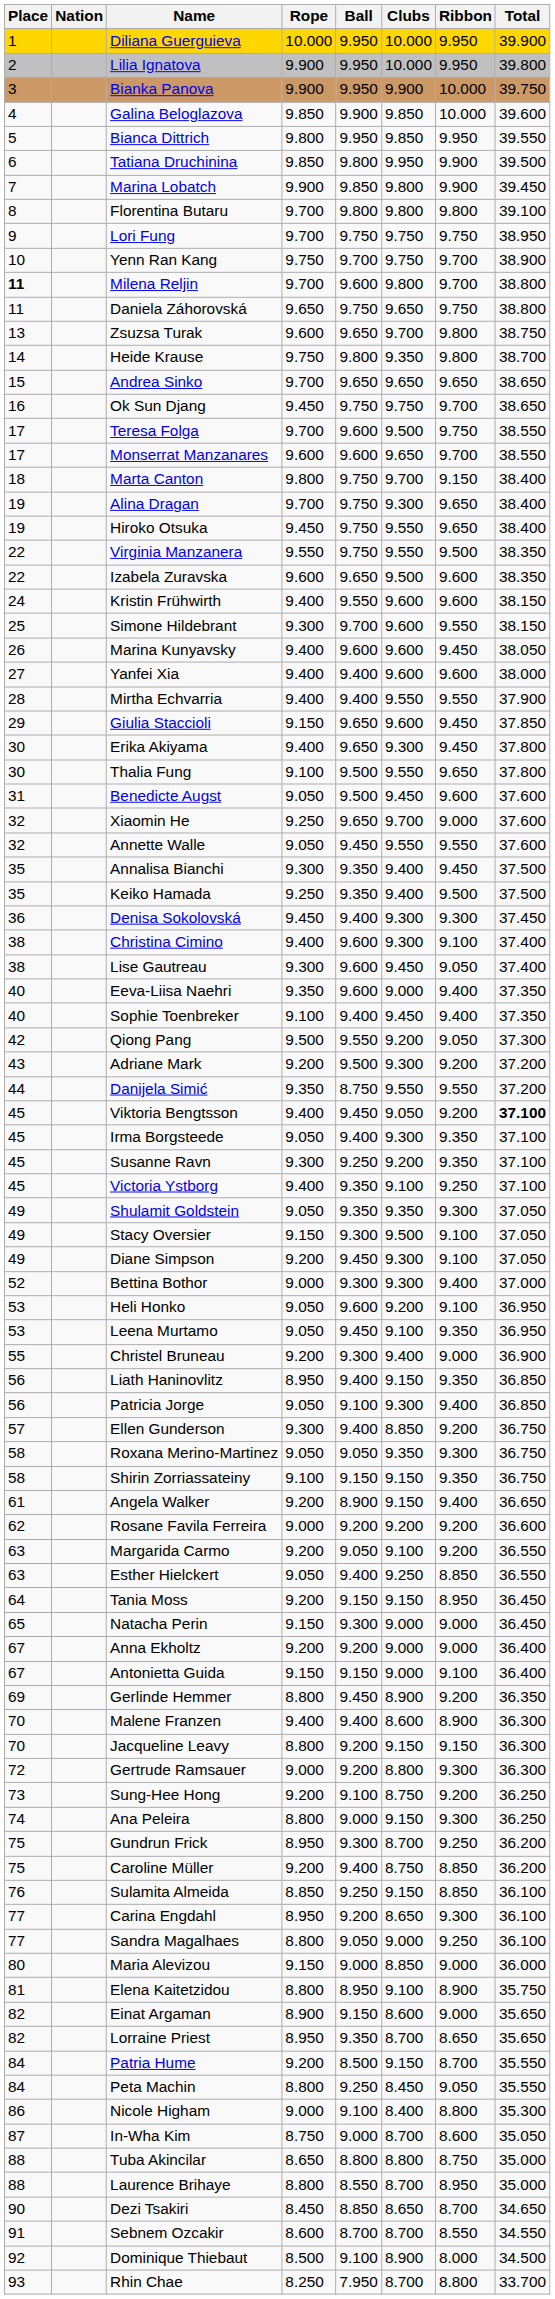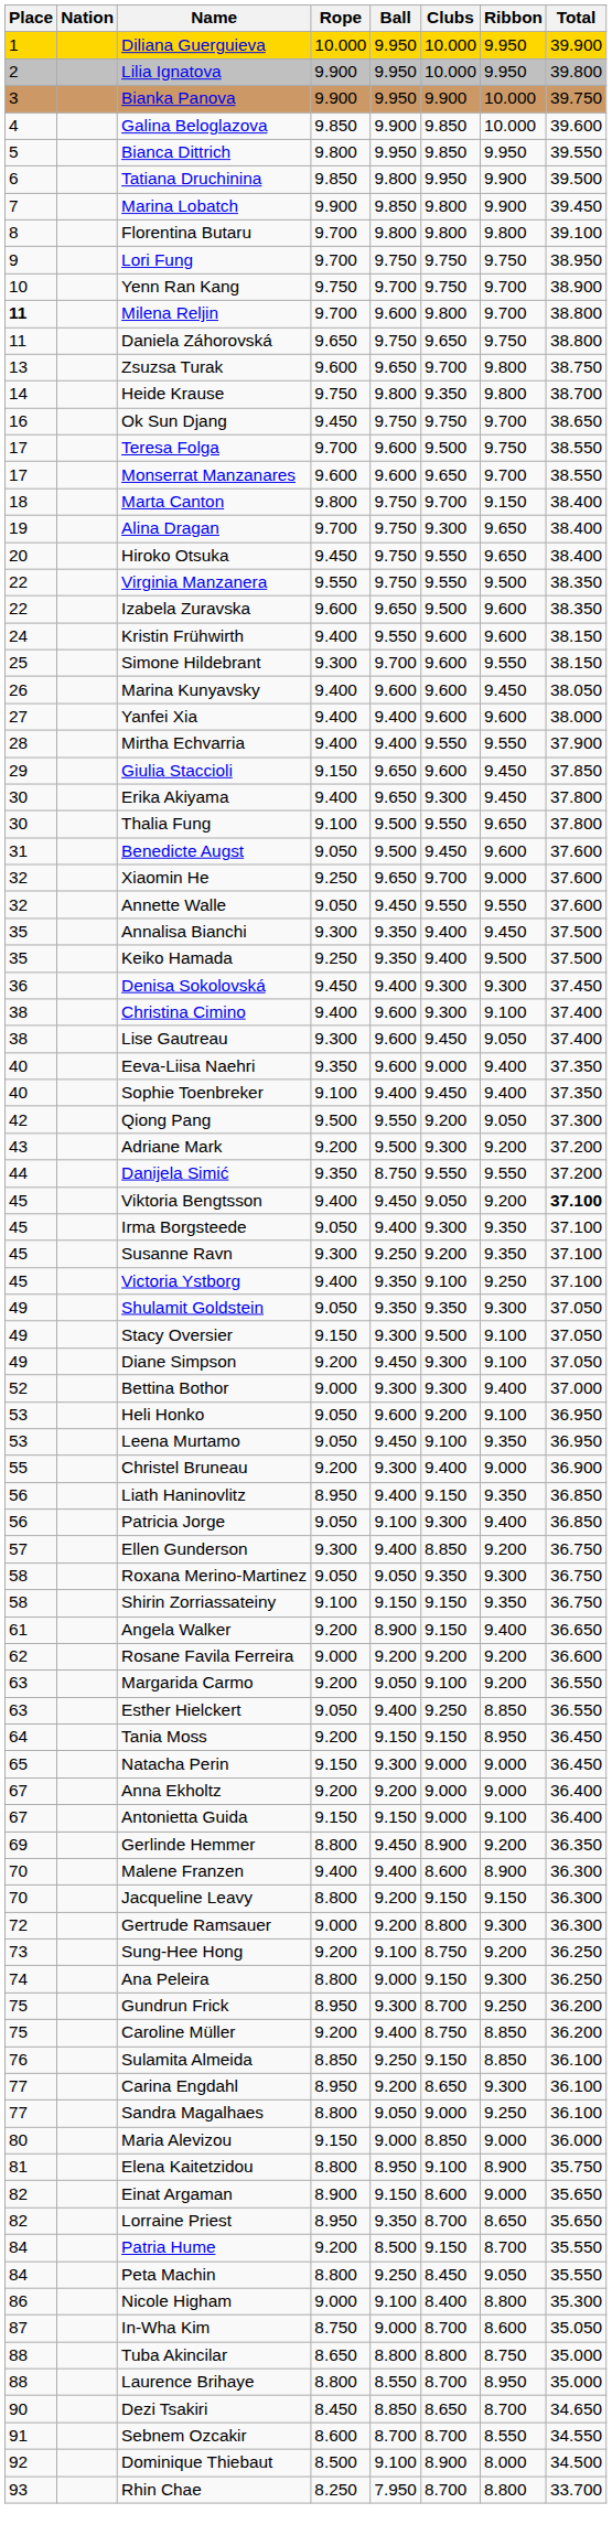 <table class="wikitable">
 <tr>
 <th>Place</th>
 <th>Nation</th>
 <th>Name</th>
 <th>Rope</th>
 <th>Ball</th>
 <th>Clubs</th>
 <th>Ribbon</th>
 <th>Total</th>
 </tr>
 <tr bgcolor=gold>
 <td>1</td>
 <td></td>
 <td><a href='#'>Diliana Guerguieva</a></td>
 <td>10.000</td>
 <td>9.950</td>
 <td>10.000</td>
 <td>9.950</td>
 <td>39.900</td>
 </tr>
 <tr bgcolor=silver>
 <td>2</td>
 <td></td>
 <td><a href='#'>Lilia Ignatova</a></td>
 <td>9.900</td>
 <td>9.950</td>
 <td>10.000</td>
 <td>9.950</td>
 <td>39.800</td>
 </tr>
 <tr bgcolor=cc9966>
 <td>3</td>
 <td></td>
 <td><a href='#'>Bianka Panova</a></td>
 <td>9.900</td>
 <td>9.950</td>
 <td>9.900</td>
 <td>10.000</td>
 <td>39.750</td>
 </tr>
 <tr>
 <td>4</td>
 <td></td>
 <td><a href='#'>Galina Beloglazova</a></td>
 <td>9.850</td>
 <td>9.900</td>
 <td>9.850</td>
 <td>10.000</td>
 <td>39.600</td>
 </tr>
 <tr>
 <td>5</td>
 <td></td>
 <td><a href='#'>Bianca Dittrich</a></td>
 <td>9.800</td>
 <td>9.950</td>
 <td>9.850</td>
 <td>9.950</td>
 <td>39.550</td>
 </tr>
 <tr>
 <td>6</td>
 <td></td>
 <td><a href='#'>Tatiana Druchinina</a></td>
 <td>9.850</td>
 <td>9.800</td>
 <td>9.950</td>
 <td>9.900</td>
 <td>39.500</td>
 </tr>
 <tr>
 <td>7</td>
 <td></td>
 <td><a href='#'>Marina Lobatch</a></td>
 <td>9.900</td>
 <td>9.850</td>
 <td>9.800</td>
 <td>9.900</td>
 <td>39.450</td>
 </tr>
 <tr>
 <td>8</td>
 <td></td>
 <td>Florentina Butaru</td>
 <td>9.700</td>
 <td>9.800</td>
 <td>9.800</td>
 <td>9.800</td>
 <td>39.100</td>
 </tr>
 <tr>
 <td>9</td>
 <td></td>
 <td><a href='#'>Lori Fung</a></td>
 <td>9.700</td>
 <td>9.750</td>
 <td>9.750</td>
 <td>9.750</td>
 <td>38.950</td>
 </tr>
 <tr>
 <td>10</td>
 <td></td>
 <td>Yenn Ran Kang</td>
 <td>9.750</td>
 <td>9.700</td>
 <td>9.750</td>
 <td>9.700</td>
 <td>38.900</td>
 </tr>
 <tr>
 <td><strong>11</strong></td>
 <td></td>
 <td><a href='#'>Milena Reljin</a></td>
 <td>9.700</td>
 <td>9.600</td>
 <td>9.800</td>
 <td>9.700</td>
 <td>38.800</td>
 </tr>
 <tr>
 <td>11</td>
 <td></td>
 <td>Daniela Záhorovská</td>
 <td>9.650</td>
 <td>9.750</td>
 <td>9.650</td>
 <td>9.750</td>
 <td>38.800</td>
 </tr>
 <tr>
 <td>13</td>
 <td></td>
 <td>Zsuzsa Turak</td>
 <td>9.600</td>
 <td>9.650</td>
 <td>9.700</td>
 <td>9.800</td>
 <td>38.750</td>
 </tr>
 <tr>
 <td>14</td>
 <td></td>
 <td>Heide Krause</td>
 <td>9.750</td>
 <td>9.800</td>
 <td>9.350</td>
 <td>9.800</td>
 <td>38.700</td>
 </tr>
 <tr>
-<td>15</td>
-<td></td>
-<td><a href='#'>Andrea Sinko</a></td>
-<td>9.700</td>
-<td>9.650</td>
-<td>9.650</td>
-<td>9.650</td>
-<td>38.650</td>
-</tr>
-<tr>
 <td>16</td>
 <td></td>
 <td>Ok Sun Djang</td>
 <td>9.450</td>
 <td>9.750</td>
 <td>9.750</td>
 <td>9.700</td>
 <td>38.650</td>
 </tr>
 <tr>
 <td>17</td>
 <td></td>
 <td><a href='#'>Teresa Folga</a></td>
 <td>9.700</td>
 <td>9.600</td>
 <td>9.500</td>
 <td>9.750</td>
 <td>38.550</td>
 </tr>
 <tr>
 <td>17</td>
 <td></td>
 <td><a href='#'>Monserrat Manzanares</a></td>
 <td>9.600</td>
 <td>9.600</td>
 <td>9.650</td>
 <td>9.700</td>
 <td>38.550</td>
 </tr>
 <tr>
 <td>18</td>
 <td></td>
 <td><a href='#'>Marta Canton</a></td>
 <td>9.800</td>
 <td>9.750</td>
 <td>9.700</td>
 <td>9.150</td>
 <td>38.400</td>
 </tr>
 <tr>
 <td>19</td>
 <td></td>
 <td><a href='#'>Alina Dragan</a></td>
 <td>9.700</td>
 <td>9.750</td>
 <td>9.300</td>
 <td>9.650</td>
 <td>38.400</td>
 </tr>
 <tr>
-<td>19</td>
+<td>20</td>
 <td></td>
 <td>Hiroko Otsuka</td>
 <td>9.450</td>
 <td>9.750</td>
 <td>9.550</td>
 <td>9.650</td>
 <td>38.400</td>
 </tr>
 <tr>
 <td>22</td>
 <td></td>
 <td><a href='#'>Virginia Manzanera</a></td>
 <td>9.550</td>
 <td>9.750</td>
 <td>9.550</td>
 <td>9.500</td>
 <td>38.350</td>
 </tr>
 <tr>
 <td>22</td>
 <td></td>
 <td>Izabela Zuravska</td>
 <td>9.600</td>
 <td>9.650</td>
 <td>9.500</td>
 <td>9.600</td>
 <td>38.350</td>
 </tr>
 <tr>
 <td>24</td>
 <td></td>
 <td>Kristin Frühwirth</td>
 <td>9.400</td>
 <td>9.550</td>
 <td>9.600</td>
 <td>9.600</td>
 <td>38.150</td>
 </tr>
 <tr>
 <td>25</td>
 <td></td>
 <td>Simone Hildebrant</td>
 <td>9.300</td>
 <td>9.700</td>
 <td>9.600</td>
 <td>9.550</td>
 <td>38.150</td>
 </tr>
 <tr>
 <td>26</td>
 <td></td>
 <td>Marina Kunyavsky</td>
 <td>9.400</td>
 <td>9.600</td>
 <td>9.600</td>
 <td>9.450</td>
 <td>38.050</td>
 </tr>
 <tr>
 <td>27</td>
 <td></td>
 <td>Yanfei Xia</td>
 <td>9.400</td>
 <td>9.400</td>
 <td>9.600</td>
 <td>9.600</td>
 <td>38.000</td>
 </tr>
 <tr>
 <td>28</td>
 <td></td>
 <td>Mirtha Echvarria</td>
 <td>9.400</td>
 <td>9.400</td>
 <td>9.550</td>
 <td>9.550</td>
 <td>37.900</td>
 </tr>
 <tr>
 <td>29</td>
 <td></td>
 <td><a href='#'>Giulia Staccioli</a></td>
 <td>9.150</td>
 <td>9.650</td>
 <td>9.600</td>
 <td>9.450</td>
 <td>37.850</td>
 </tr>
 <tr>
 <td>30</td>
 <td></td>
 <td>Erika Akiyama</td>
 <td>9.400</td>
 <td>9.650</td>
 <td>9.300</td>
 <td>9.450</td>
 <td>37.800</td>
 </tr>
 <tr>
 <td>30</td>
 <td></td>
 <td>Thalia Fung</td>
 <td>9.100</td>
 <td>9.500</td>
 <td>9.550</td>
 <td>9.650</td>
 <td>37.800</td>
 </tr>
 <tr>
 <td>31</td>
 <td></td>
 <td><a href='#'>Benedicte Augst</a></td>
 <td>9.050</td>
 <td>9.500</td>
 <td>9.450</td>
 <td>9.600</td>
 <td>37.600</td>
 </tr>
 <tr>
 <td>32</td>
 <td></td>
 <td>Xiaomin He</td>
 <td>9.250</td>
 <td>9.650</td>
 <td>9.700</td>
 <td>9.000</td>
 <td>37.600</td>
 </tr>
 <tr>
 <td>32</td>
 <td></td>
 <td>Annette Walle</td>
 <td>9.050</td>
 <td>9.450</td>
 <td>9.550</td>
 <td>9.550</td>
 <td>37.600</td>
 </tr>
 <tr>
 <td>35</td>
 <td></td>
 <td>Annalisa Bianchi</td>
 <td>9.300</td>
 <td>9.350</td>
 <td>9.400</td>
 <td>9.450</td>
 <td>37.500</td>
 </tr>
 <tr>
 <td>35</td>
 <td></td>
 <td>Keiko Hamada</td>
 <td>9.250</td>
 <td>9.350</td>
 <td>9.400</td>
 <td>9.500</td>
 <td>37.500</td>
 </tr>
 <tr>
 <td>36</td>
 <td></td>
 <td><a href='#'>Denisa Sokolovská</a></td>
 <td>9.450</td>
 <td>9.400</td>
 <td>9.300</td>
 <td>9.300</td>
 <td>37.450</td>
 </tr>
 <tr>
 <td>38</td>
 <td></td>
 <td><a href='#'>Christina Cimino</a></td>
 <td>9.400</td>
 <td>9.600</td>
 <td>9.300</td>
 <td>9.100</td>
 <td>37.400</td>
 </tr>
 <tr>
 <td>38</td>
 <td></td>
 <td>Lise Gautreau</td>
 <td>9.300</td>
 <td>9.600</td>
 <td>9.450</td>
 <td>9.050</td>
 <td>37.400</td>
 </tr>
 <tr>
 <td>40</td>
 <td></td>
 <td>Eeva-Liisa Naehri</td>
 <td>9.350</td>
 <td>9.600</td>
 <td>9.000</td>
 <td>9.400</td>
 <td>37.350</td>
 </tr>
 <tr>
 <td>40</td>
 <td></td>
 <td>Sophie Toenbreker</td>
 <td>9.100</td>
 <td>9.400</td>
 <td>9.450</td>
 <td>9.400</td>
 <td>37.350</td>
 </tr>
 <tr>
 <td>42</td>
 <td></td>
 <td>Qiong Pang</td>
 <td>9.500</td>
 <td>9.550</td>
 <td>9.200</td>
 <td>9.050</td>
 <td>37.300</td>
 </tr>
 <tr>
 <td>43</td>
 <td></td>
 <td>Adriane Mark</td>
 <td>9.200</td>
 <td>9.500</td>
 <td>9.300</td>
 <td>9.200</td>
 <td>37.200</td>
 </tr>
 <tr>
 <td>44</td>
 <td></td>
 <td><a href='#'>Danijela Simić</a></td>
 <td>9.350</td>
 <td>8.750</td>
 <td>9.550</td>
 <td>9.550</td>
 <td>37.200</td>
 </tr>
 <tr>
 <td>45</td>
 <td></td>
 <td>Viktoria Bengtsson</td>
 <td>9.400</td>
 <td>9.450</td>
 <td>9.050</td>
 <td>9.200</td>
 <td><strong>37.100</strong></td>
 </tr>
 <tr>
 <td>45</td>
 <td></td>
 <td>Irma Borgsteede</td>
 <td>9.050</td>
 <td>9.400</td>
 <td>9.300</td>
 <td>9.350</td>
 <td>37.100</td>
 </tr>
 <tr>
 <td>45</td>
 <td></td>
 <td>Susanne Ravn</td>
 <td>9.300</td>
 <td>9.250</td>
 <td>9.200</td>
 <td>9.350</td>
 <td>37.100</td>
 </tr>
 <tr>
 <td>45</td>
 <td></td>
 <td><a href='#'>Victoria Ystborg</a></td>
 <td>9.400</td>
 <td>9.350</td>
 <td>9.100</td>
 <td>9.250</td>
 <td>37.100</td>
 </tr>
 <tr>
 <td>49</td>
 <td></td>
 <td><a href='#'>Shulamit Goldstein</a></td>
 <td>9.050</td>
 <td>9.350</td>
 <td>9.350</td>
 <td>9.300</td>
 <td>37.050</td>
 </tr>
 <tr>
 <td>49</td>
 <td></td>
 <td>Stacy Oversier</td>
 <td>9.150</td>
 <td>9.300</td>
 <td>9.500</td>
 <td>9.100</td>
 <td>37.050</td>
 </tr>
 <tr>
 <td>49</td>
 <td></td>
 <td>Diane Simpson</td>
 <td>9.200</td>
 <td>9.450</td>
 <td>9.300</td>
 <td>9.100</td>
 <td>37.050</td>
 </tr>
 <tr>
 <td>52</td>
 <td></td>
 <td>Bettina Bothor</td>
 <td>9.000</td>
 <td>9.300</td>
 <td>9.300</td>
 <td>9.400</td>
 <td>37.000</td>
 </tr>
 <tr>
 <td>53</td>
 <td></td>
 <td>Heli Honko</td>
 <td>9.050</td>
 <td>9.600</td>
 <td>9.200</td>
 <td>9.100</td>
 <td>36.950</td>
 </tr>
 <tr>
 <td>53</td>
 <td></td>
 <td>Leena Murtamo</td>
 <td>9.050</td>
 <td>9.450</td>
 <td>9.100</td>
 <td>9.350</td>
 <td>36.950</td>
 </tr>
 <tr>
 <td>55</td>
 <td></td>
 <td>Christel Bruneau</td>
 <td>9.200</td>
 <td>9.300</td>
 <td>9.400</td>
 <td>9.000</td>
 <td>36.900</td>
 </tr>
 <tr>
 <td>56</td>
 <td></td>
 <td>Liath Haninovlitz</td>
 <td>8.950</td>
 <td>9.400</td>
 <td>9.150</td>
 <td>9.350</td>
 <td>36.850</td>
 </tr>
 <tr>
 <td>56</td>
 <td></td>
 <td>Patricia Jorge</td>
 <td>9.050</td>
 <td>9.100</td>
 <td>9.300</td>
 <td>9.400</td>
 <td>36.850</td>
 </tr>
 <tr>
 <td>57</td>
 <td></td>
 <td>Ellen Gunderson</td>
 <td>9.300</td>
 <td>9.400</td>
 <td>8.850</td>
 <td>9.200</td>
 <td>36.750</td>
 </tr>
 <tr>
 <td>58</td>
 <td></td>
 <td>Roxana Merino-Martinez</td>
 <td>9.050</td>
 <td>9.050</td>
 <td>9.350</td>
 <td>9.300</td>
 <td>36.750</td>
 </tr>
 <tr>
 <td>58</td>
 <td></td>
 <td>Shirin Zorriassateiny</td>
 <td>9.100</td>
 <td>9.150</td>
 <td>9.150</td>
 <td>9.350</td>
 <td>36.750</td>
 </tr>
 <tr>
 <td>61</td>
 <td></td>
 <td>Angela Walker</td>
 <td>9.200</td>
 <td>8.900</td>
 <td>9.150</td>
 <td>9.400</td>
 <td>36.650</td>
 </tr>
 <tr>
 <td>62</td>
 <td></td>
 <td>Rosane Favila Ferreira</td>
 <td>9.000</td>
 <td>9.200</td>
 <td>9.200</td>
 <td>9.200</td>
 <td>36.600</td>
 </tr>
 <tr>
 <td>63</td>
 <td></td>
 <td>Margarida Carmo</td>
 <td>9.200</td>
 <td>9.050</td>
 <td>9.100</td>
 <td>9.200</td>
 <td>36.550</td>
 </tr>
 <tr>
 <td>63</td>
 <td></td>
 <td>Esther Hielckert</td>
 <td>9.050</td>
 <td>9.400</td>
 <td>9.250</td>
 <td>8.850</td>
 <td>36.550</td>
 </tr>
 <tr>
 <td>64</td>
 <td></td>
 <td>Tania Moss</td>
 <td>9.200</td>
 <td>9.150</td>
 <td>9.150</td>
 <td>8.950</td>
 <td>36.450</td>
 </tr>
 <tr>
 <td>65</td>
 <td></td>
 <td>Natacha Perin</td>
 <td>9.150</td>
 <td>9.300</td>
 <td>9.000</td>
 <td>9.000</td>
 <td>36.450</td>
 </tr>
 <tr>
 <td>67</td>
 <td></td>
 <td>Anna Ekholtz</td>
 <td>9.200</td>
 <td>9.200</td>
 <td>9.000</td>
 <td>9.000</td>
 <td>36.400</td>
 </tr>
 <tr>
 <td>67</td>
 <td></td>
 <td>Antonietta Guida</td>
 <td>9.150</td>
 <td>9.150</td>
 <td>9.000</td>
 <td>9.100</td>
 <td>36.400</td>
 </tr>
 <tr>
 <td>69</td>
 <td></td>
 <td>Gerlinde Hemmer</td>
 <td>8.800</td>
 <td>9.450</td>
 <td>8.900</td>
 <td>9.200</td>
 <td>36.350</td>
 </tr>
 <tr>
 <td>70</td>
 <td></td>
 <td>Malene Franzen</td>
 <td>9.400</td>
 <td>9.400</td>
 <td>8.600</td>
 <td>8.900</td>
 <td>36.300</td>
 </tr>
 <tr>
 <td>70</td>
 <td></td>
 <td>Jacqueline Leavy</td>
 <td>8.800</td>
 <td>9.200</td>
 <td>9.150</td>
 <td>9.150</td>
 <td>36.300</td>
 </tr>
 <tr>
 <td>72</td>
 <td></td>
 <td>Gertrude Ramsauer</td>
 <td>9.000</td>
 <td>9.200</td>
 <td>8.800</td>
 <td>9.300</td>
 <td>36.300</td>
 </tr>
 <tr>
 <td>73</td>
 <td></td>
 <td>Sung-Hee Hong</td>
 <td>9.200</td>
 <td>9.100</td>
 <td>8.750</td>
 <td>9.200</td>
 <td>36.250</td>
 </tr>
 <tr>
 <td>74</td>
 <td></td>
 <td>Ana Peleira</td>
 <td>8.800</td>
 <td>9.000</td>
 <td>9.150</td>
 <td>9.300</td>
 <td>36.250</td>
 </tr>
 <tr>
 <td>75</td>
 <td></td>
 <td>Gundrun Frick</td>
 <td>8.950</td>
 <td>9.300</td>
 <td>8.700</td>
 <td>9.250</td>
 <td>36.200</td>
 </tr>
 <tr>
 <td>75</td>
 <td></td>
 <td>Caroline Müller</td>
 <td>9.200</td>
 <td>9.400</td>
 <td>8.750</td>
 <td>8.850</td>
 <td>36.200</td>
 </tr>
 <tr>
 <td>76</td>
 <td></td>
 <td>Sulamita Almeida</td>
 <td>8.850</td>
 <td>9.250</td>
 <td>9.150</td>
 <td>8.850</td>
 <td>36.100</td>
 </tr>
 <tr>
 <td>77</td>
 <td></td>
 <td>Carina Engdahl</td>
 <td>8.950</td>
 <td>9.200</td>
 <td>8.650</td>
 <td>9.300</td>
 <td>36.100</td>
 </tr>
 <tr>
 <td>77</td>
 <td></td>
 <td>Sandra Magalhaes</td>
 <td>8.800</td>
 <td>9.050</td>
 <td>9.000</td>
 <td>9.250</td>
 <td>36.100</td>
 </tr>
 <tr>
 <td>80</td>
 <td></td>
 <td>Maria Alevizou</td>
 <td>9.150</td>
 <td>9.000</td>
 <td>8.850</td>
 <td>9.000</td>
 <td>36.000</td>
 </tr>
 <tr>
 <td>81</td>
 <td></td>
 <td>Elena Kaitetzidou</td>
 <td>8.800</td>
 <td>8.950</td>
 <td>9.100</td>
 <td>8.900</td>
 <td>35.750</td>
 </tr>
 <tr>
 <td>82</td>
 <td></td>
 <td>Einat Argaman</td>
 <td>8.900</td>
 <td>9.150</td>
 <td>8.600</td>
 <td>9.000</td>
 <td>35.650</td>
 </tr>
 <tr>
 <td>82</td>
 <td></td>
 <td>Lorraine Priest</td>
 <td>8.950</td>
 <td>9.350</td>
 <td>8.700</td>
 <td>8.650</td>
 <td>35.650</td>
 </tr>
 <tr>
 <td>84</td>
 <td></td>
 <td><a href='#'>Patria Hume</a></td>
 <td>9.200</td>
 <td>8.500</td>
 <td>9.150</td>
 <td>8.700</td>
 <td>35.550</td>
 </tr>
 <tr>
 <td>84</td>
 <td></td>
 <td>Peta Machin</td>
 <td>8.800</td>
 <td>9.250</td>
 <td>8.450</td>
 <td>9.050</td>
 <td>35.550</td>
 </tr>
 <tr>
 <td>86</td>
 <td></td>
 <td>Nicole Higham</td>
 <td>9.000</td>
 <td>9.100</td>
 <td>8.400</td>
 <td>8.800</td>
 <td>35.300</td>
 </tr>
 <tr>
 <td>87</td>
 <td></td>
 <td>In-Wha Kim</td>
 <td>8.750</td>
 <td>9.000</td>
 <td>8.700</td>
 <td>8.600</td>
 <td>35.050</td>
 </tr>
 <tr>
 <td>88</td>
 <td></td>
 <td>Tuba Akincilar</td>
 <td>8.650</td>
 <td>8.800</td>
 <td>8.800</td>
 <td>8.750</td>
 <td>35.000</td>
 </tr>
 <tr>
 <td>88</td>
 <td></td>
 <td>Laurence Brihaye</td>
 <td>8.800</td>
 <td>8.550</td>
 <td>8.700</td>
 <td>8.950</td>
 <td>35.000</td>
 </tr>
 <tr>
 <td>90</td>
 <td></td>
 <td>Dezi Tsakiri</td>
 <td>8.450</td>
 <td>8.850</td>
 <td>8.650</td>
 <td>8.700</td>
 <td>34.650</td>
 </tr>
 <tr>
 <td>91</td>
 <td></td>
 <td>Sebnem Ozcakir</td>
 <td>8.600</td>
 <td>8.700</td>
 <td>8.700</td>
 <td>8.550</td>
 <td>34.550</td>
 </tr>
 <tr>
 <td>92</td>
 <td></td>
 <td>Dominique Thiebaut</td>
 <td>8.500</td>
 <td>9.100</td>
 <td>8.900</td>
 <td>8.000</td>
 <td>34.500</td>
 </tr>
 <tr>
 <td>93</td>
 <td></td>
 <td>Rhin Chae</td>
 <td>8.250</td>
 <td>7.950</td>
 <td>8.700</td>
 <td>8.800</td>
 <td>33.700</td>
 </tr>
 </table>
